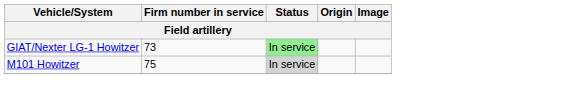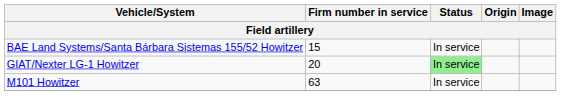 <table class="wikitable">
 <tr>
 <th>Vehicle/System</th>
 <th>Firm number in service</th>
 <th>Status</th>
 <th>Origin</th>
 <th>Image</th>
 </tr>
 <tr>
 <th colspan="5">Field artillery</th>
 </tr>
 <tr>
+<td><a href='#'>BAE Land Systems/Santa Bárbara Sistemas 155/52 Howitzer</a></td>
+<td>15</td>
+<td>In service</td>
+<td></td>
+<td></td>
+</tr>
+<tr>
 <td><a href='#'>GIAT/Nexter LG-1 Howitzer</a></td>
-<td>73</td>
+<td>20</td>
 <td style="background: lightgreen;">In service</td>
 <td></td>
 <td></td>
 </tr>
 <tr>
 <td><a href='#'>M101 Howitzer</a></td>
-<td>75</td>
-<td style="background: lightgrey;">In service</td>
+<td>63</td>
+<td>In service</td>
 <td></td>
 <td></td>
 </tr>
 <tr>
 </tr>
 </table>
